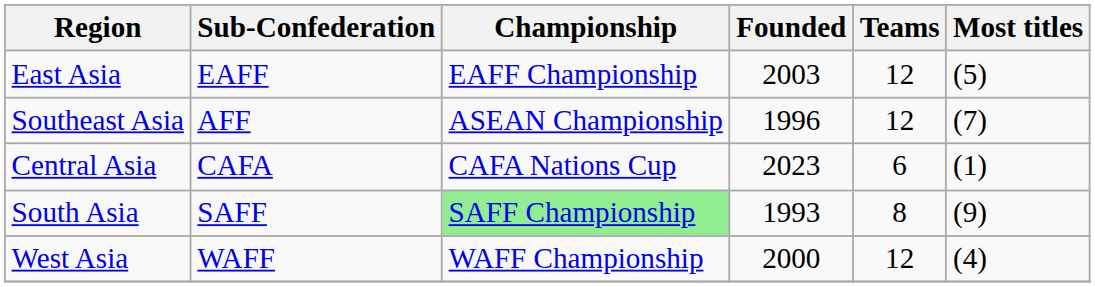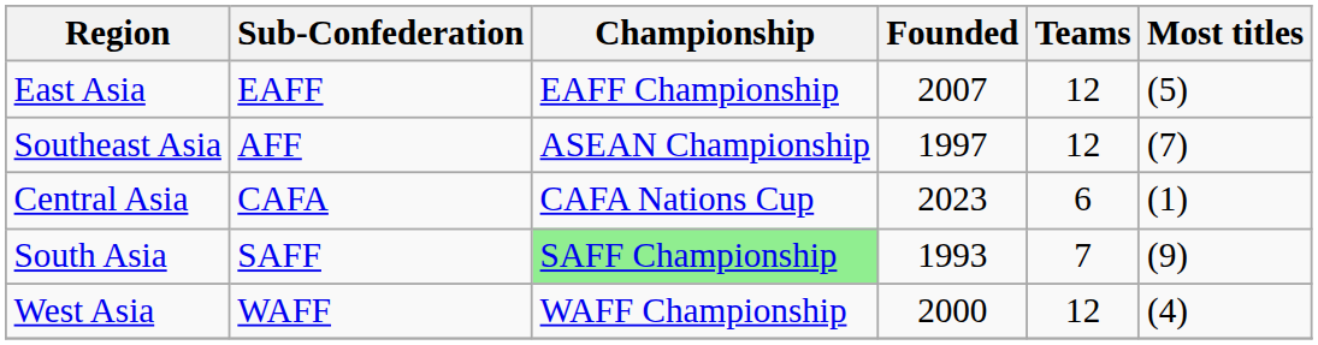 <table class="wikitable sortable">
 <tr>
 <th>Region</th>
 <th>Sub-Confederation</th>
 <th>Championship</th>
 <th>Founded</th>
 <th>Teams</th>
 <th>Most titles</th>
 </tr>
 <tr>
 <td><a href='#'>East Asia</a></td>
 <td><a href='#'>EAFF</a></td>
 <td><a href='#'>EAFF Championship</a></td>
-<td align=center>2003</td>
+<td align=center>2007</td>
 <td align=center>12</td>
 <td> (5)</td>
 </tr>
 <tr>
 <td><a href='#'>Southeast Asia</a></td>
 <td><a href='#'>AFF</a></td>
 <td><a href='#'>ASEAN Championship</a></td>
-<td align=center>1996</td>
+<td align=center>1997</td>
 <td align=center>12</td>
 <td> (7)</td>
 </tr>
 <tr>
 <td><a href='#'>Central Asia</a></td>
 <td><a href='#'>CAFA</a></td>
 <td><a href='#'>CAFA Nations Cup</a></td>
 <td align=center>2023</td>
 <td align=center>6</td>
 <td> (1)</td>
 </tr>
 <tr>
 <td><a href='#'>South Asia</a></td>
 <td><a href='#'>SAFF</a></td>
 <td style="background: lightgreen;"><a href='#'>SAFF Championship</a></td>
 <td align=center>1993</td>
-<td align=center>8</td>
+<td align=center>7</td>
 <td> (9)</td>
 </tr>
 <tr>
 <td><a href='#'>West Asia</a></td>
 <td><a href='#'>WAFF</a></td>
 <td><a href='#'>WAFF Championship</a></td>
 <td align=center>2000</td>
 <td align=center>12</td>
 <td> (4)</td>
 </tr>
 <tr>
 </tr>
 </table>
